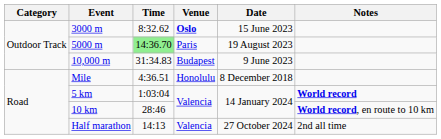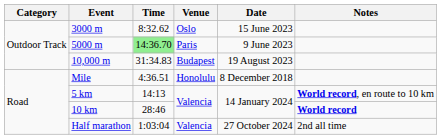 <table class="wikitable">
 <tr>
 <th>Category</th>
 <th>Event</th>
 <th>Time</th>
 <th>Venue</th>
 <th>Date</th>
 <th>Notes</th>
 </tr>
 <tr>
 <td rowspan="3">Outdoor Track</td>
 <td><a href='#'>3000 m</a></td>
 <td align="center">8:32.62</td>
-<td><strong><a href='#'>Oslo</a></strong></td>
+<td><a href='#'>Oslo</a></td>
 <td align="right">15 June 2023</td>
 <td></td>
 </tr>
 <tr>
 <td><a href='#'>5000 m</a></td>
 <td align="center" style="background: lightgreen;">14:36.70</td>
 <td><a href='#'>Paris</a></td>
-<td align="right">19 August 2023</td>
+<td align="right">9 June 2023</td>
 <td></td>
 </tr>
 <tr>
 <td><a href='#'>10,000 m</a></td>
 <td align="center">31:34.83</td>
 <td><a href='#'>Budapest</a></td>
-<td align="right">9 June 2023</td>
+<td align="right">19 August 2023</td>
 <td></td>
 </tr>
 <tr>
 <td rowspan="4">Road</td>
 <td><a href='#'>Mile</a></td>
 <td align="center">4:36.51</td>
 <td><a href='#'>Honolulu</a></td>
 <td align="right">8 December 2018</td>
 <td></td>
 </tr>
 <tr>
 <td><a href='#'>5 km</a></td>
-<td align="center">1:03:04</td>
+<td align="center">14:13</td>
 <td rowspan="2"><a href='#'>Valencia</a></td>
 <td rowspan="2" align="right">14 January 2024</td>
-<td><strong><a href='#'>World record</a></strong></td>
+<td><strong><a href='#'>World record</a></strong>, en route to 10 km</td>
 </tr>
 <tr>
 <td><a href='#'>10 km</a></td>
 <td align="center">28:46</td>
-<td><strong><a href='#'>World record</a></strong>, en route to 10 km</td>
+<td><strong><a href='#'>World record</a></strong></td>
 </tr>
 <tr>
 <td><a href='#'>Half marathon</a></td>
-<td align="center">14:13</td>
+<td align="center">1:03:04</td>
 <td><a href='#'>Valencia</a></td>
 <td align="right">27 October 2024</td>
 <td>2nd all time</td>
 </tr>
 </table>
